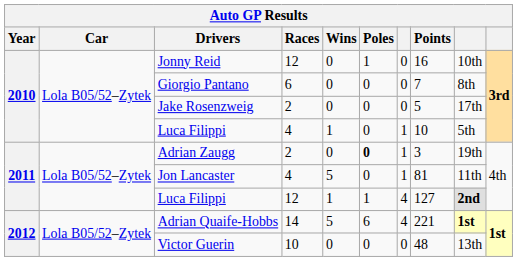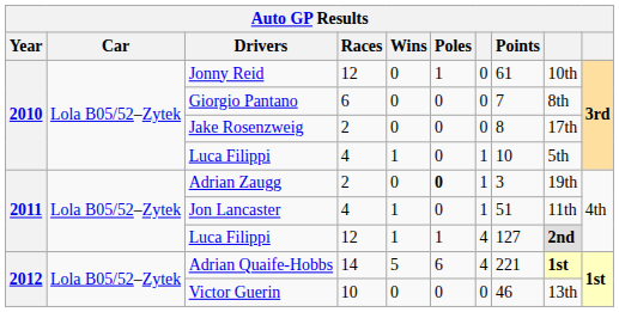 <table class="wikitable" style="font-size:85%">
 <tr>
 <th colspan=10><a href='#'>Auto GP</a> Results</th>
 </tr>
 <tr>
 <th>Year</th>
 <th>Car</th>
 <th>Drivers</th>
 <th>Races</th>
 <th>Wins</th>
 <th>Poles</th>
 <th></th>
 <th>Points</th>
 <th></th>
 <th></th>
 </tr>
 <tr>
 <th rowspan=4><a href='#'>2010</a></th>
 <td rowspan=4><a href='#'>Lola B05/52</a>–<a href='#'>Zytek</a></td>
 <td> <a href='#'>Jonny Reid</a></td>
 <td>12</td>
 <td>0</td>
 <td>1</td>
 <td>0</td>
-<td>16</td>
+<td>61</td>
 <td>10th</td>
 <td rowspan=4 style="background:#FFDF9F;"><strong>3rd</strong></td>
 </tr>
 <tr>
 <td> <a href='#'>Giorgio Pantano</a></td>
 <td>6</td>
 <td>0</td>
 <td>0</td>
 <td>0</td>
 <td>7</td>
 <td>8th</td>
 </tr>
 <tr>
 <td> <a href='#'>Jake Rosenzweig</a></td>
 <td>2</td>
 <td>0</td>
 <td>0</td>
 <td>0</td>
-<td>5</td>
+<td>8</td>
 <td>17th</td>
 </tr>
 <tr>
 <td> <a href='#'>Luca Filippi</a></td>
 <td>4</td>
 <td>1</td>
 <td>0</td>
 <td>1</td>
 <td>10</td>
 <td>5th</td>
 </tr>
 <tr>
 <th rowspan=3><a href='#'>2011</a></th>
 <td rowspan=3><a href='#'>Lola B05/52</a>–<a href='#'>Zytek</a></td>
 <td> <a href='#'>Adrian Zaugg</a></td>
 <td>2</td>
 <td>0</td>
 <td><strong>0</strong></td>
 <td>1</td>
 <td>3</td>
 <td>19th</td>
 <td rowspan=3>4th</td>
 </tr>
 <tr>
 <td> <a href='#'>Jon Lancaster</a></td>
 <td>4</td>
-<td>5</td>
+<td>1</td>
 <td>0</td>
 <td>1</td>
-<td>81</td>
+<td>51</td>
 <td>11th</td>
 </tr>
 <tr>
 <td> <a href='#'>Luca Filippi</a></td>
 <td>12</td>
 <td>1</td>
 <td>1</td>
 <td>4</td>
 <td>127</td>
 <td style="background:#DFDFDF;"><strong>2nd</strong></td>
 </tr>
 <tr>
 <th rowspan=2><a href='#'>2012</a></th>
 <td rowspan=2><a href='#'>Lola B05/52</a>–<a href='#'>Zytek</a></td>
 <td> <a href='#'>Adrian Quaife-Hobbs</a></td>
 <td>14</td>
 <td>5</td>
 <td>6</td>
 <td>4</td>
 <td>221</td>
 <td style="background:#FFFFBF;"><strong>1st</strong></td>
 <td rowspan=2 style="background:#FFFFBF;"><strong>1st</strong></td>
 </tr>
 <tr>
 <td> <a href='#'>Victor Guerin</a></td>
 <td>10</td>
 <td>0</td>
 <td>0</td>
 <td>0</td>
-<td>48</td>
+<td>46</td>
 <td>13th</td>
 </tr>
 </table>
